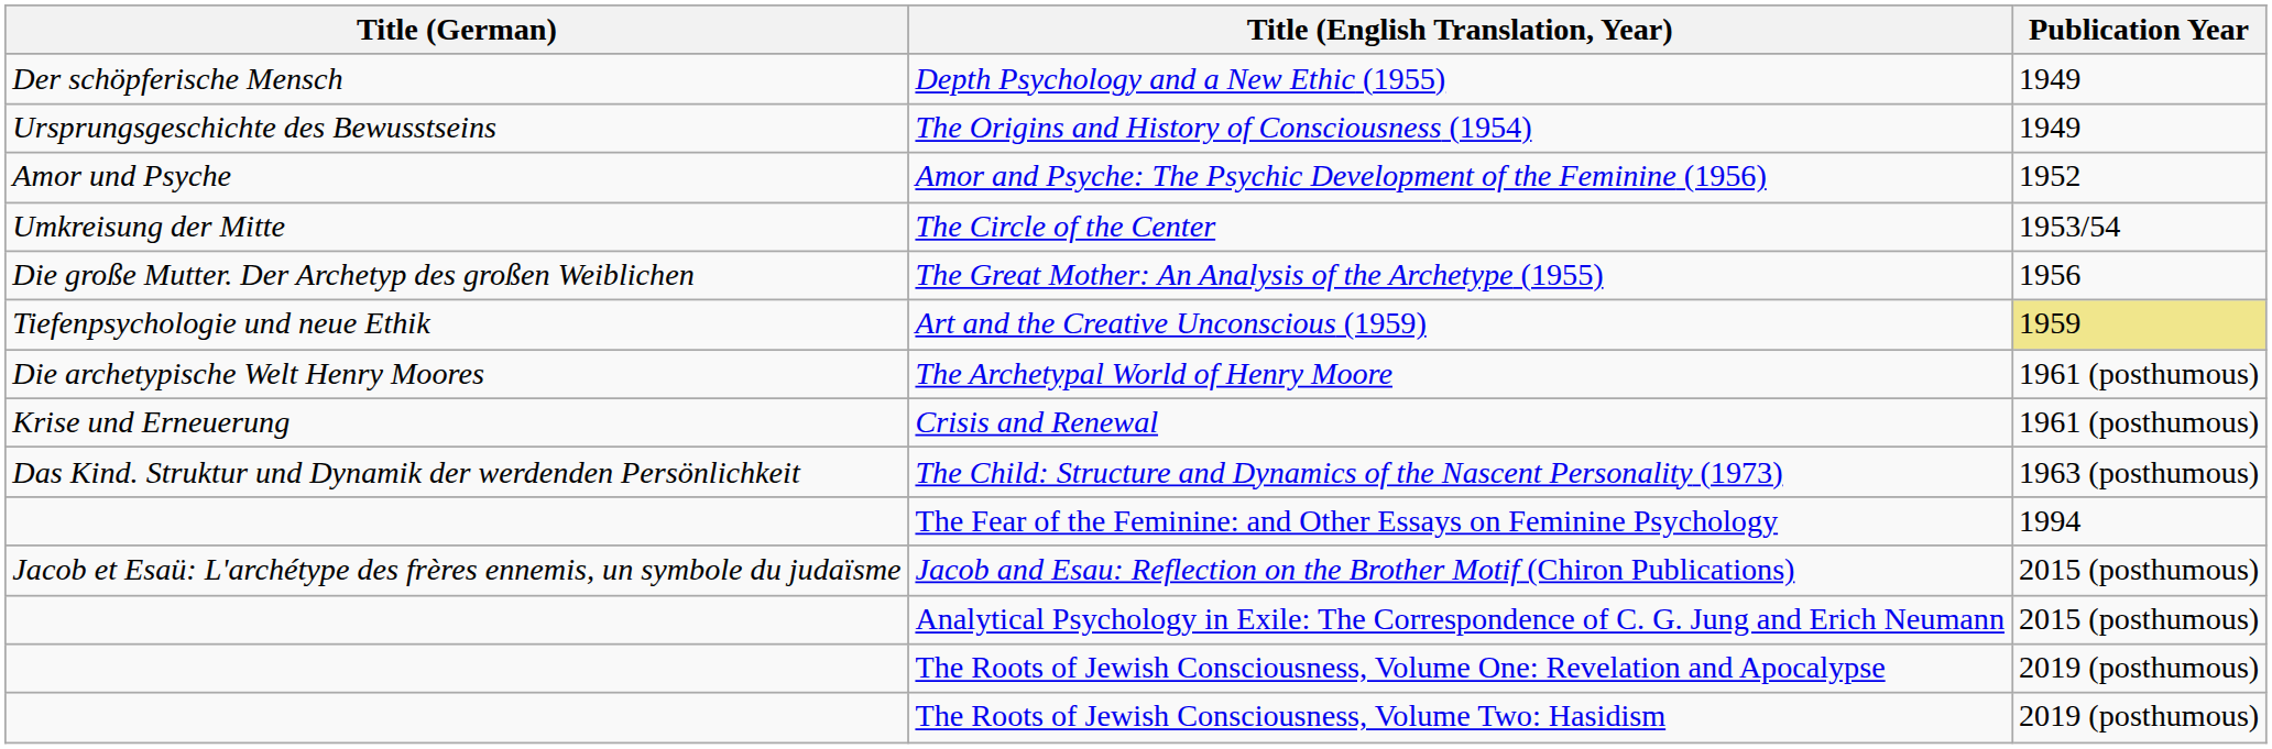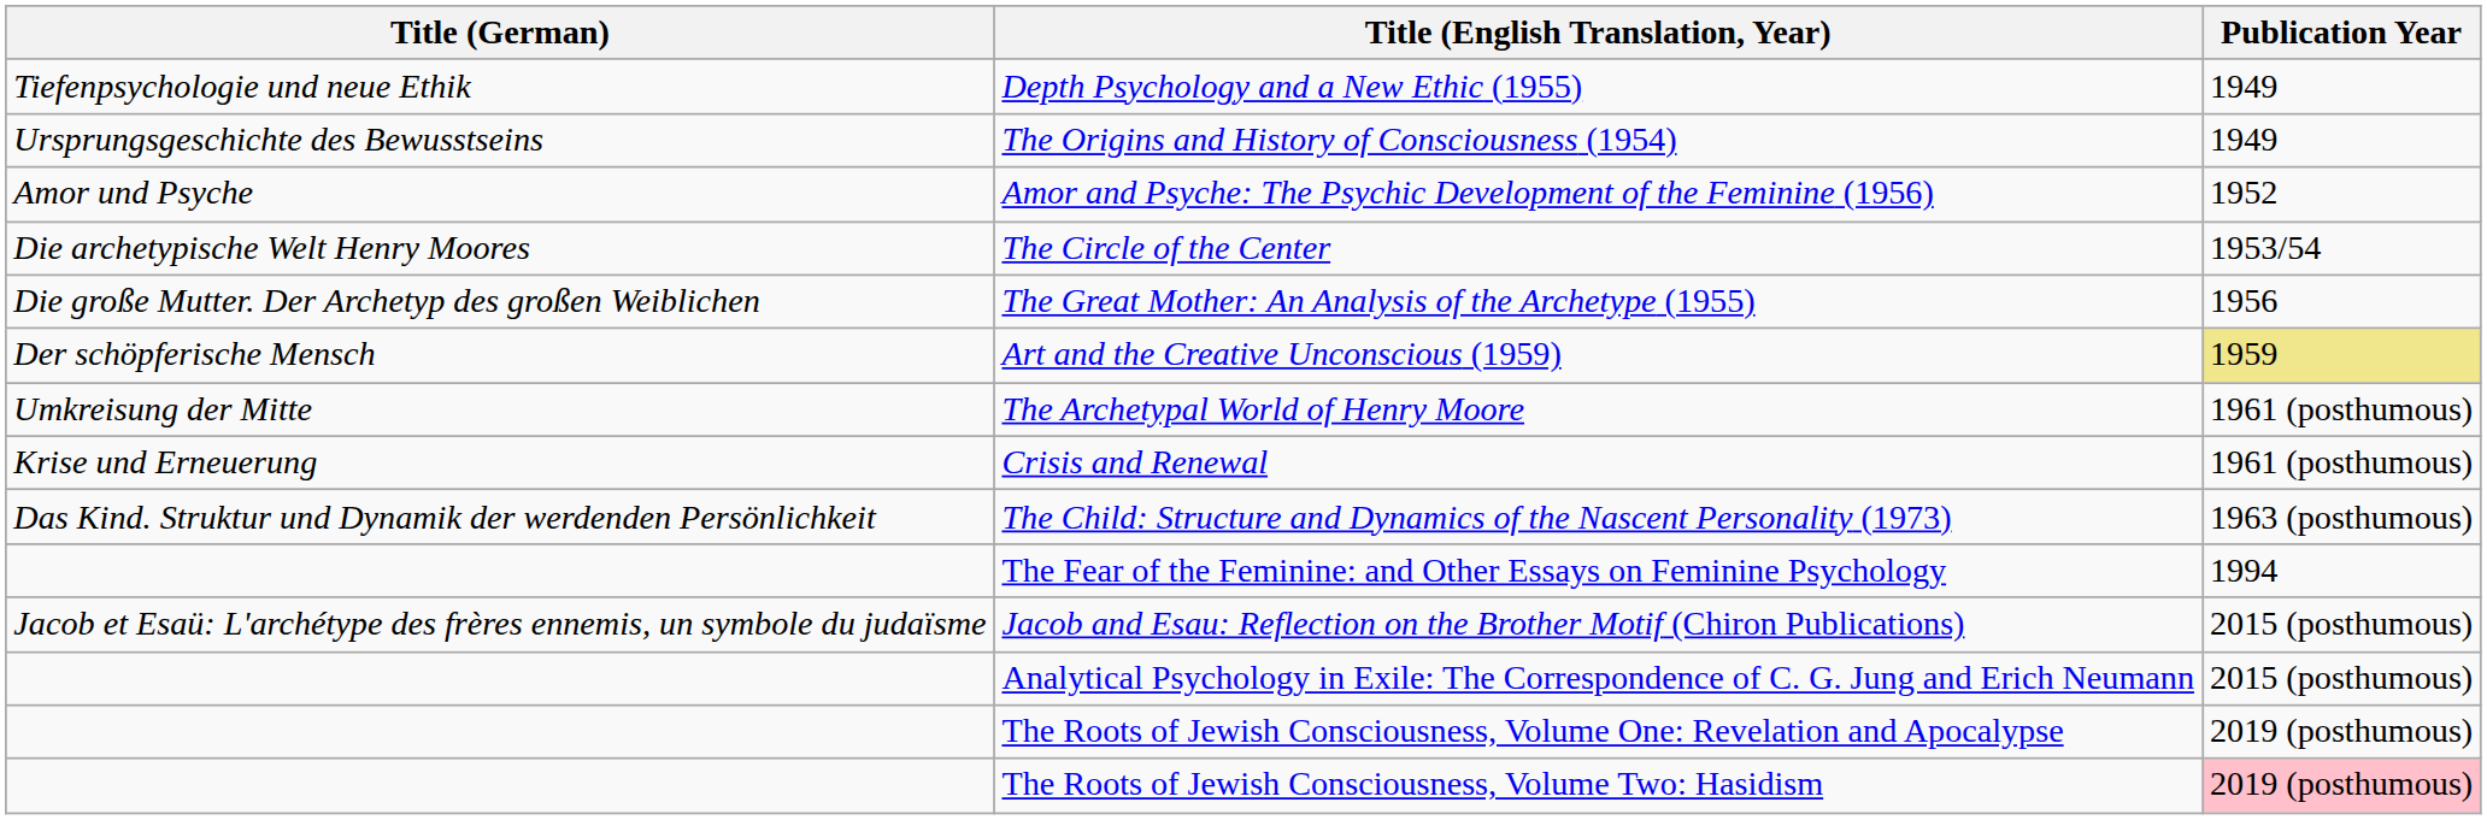 <table class="wikitable">
 <tr>
 <th>Title (German)</th>
 <th>Title (English Translation, Year)</th>
 <th>Publication Year</th>
 </tr>
 <tr>
-<td><em>Der schöpferische Mensch</em></td>
+<td><em>Tiefenpsychologie und neue Ethik</em></td>
 <td><a href='#'><em>Depth Psychology and a New Ethic</em> (1955)</a></td>
 <td>1949</td>
 </tr>
 <tr>
 <td><em>Ursprungsgeschichte des Bewusstseins</em></td>
 <td><a href='#'><em>The Origins and History of Consciousness</em> (1954)</a></td>
 <td>1949</td>
 </tr>
 <tr>
 <td><em>Amor und Psyche</em></td>
 <td><a href='#'><em>Amor and Psyche: The Psychic Development of the Feminine</em> (1956)</a></td>
 <td>1952</td>
 </tr>
 <tr>
-<td><em>Umkreisung der Mitte</em></td>
+<td><em>Die archetypische Welt Henry Moores</em></td>
 <td><em><a href='#'>The Circle of the Center</a></em></td>
 <td>1953/54</td>
 </tr>
 <tr>
 <td><em>Die große Mutter. Der Archetyp des großen Weiblichen</em></td>
 <td><a href='#'><em>The Great Mother: An Analysis of the Archetype</em> (1955)</a></td>
 <td>1956</td>
 </tr>
 <tr>
-<td><em>Tiefenpsychologie und neue Ethik</em></td>
+<td><em>Der schöpferische Mensch</em></td>
 <td><a href='#'><em>Art and the Creative Unconscious</em> (1959)</a></td>
 <td style="background: khaki;">1959</td>
 </tr>
 <tr>
-<td><em>Die archetypische Welt Henry Moores</em></td>
+<td><em>Umkreisung der Mitte</em></td>
 <td><em><a href='#'>The Archetypal World of Henry Moore</a></em></td>
 <td>1961 (posthumous)</td>
 </tr>
 <tr>
 <td><em>Krise und Erneuerung</em></td>
 <td><em><a href='#'>Crisis and Renewal</a></em></td>
 <td>1961 (posthumous)</td>
 </tr>
 <tr>
 <td><em>Das Kind. Struktur und Dynamik der werdenden Persönlichkeit</em></td>
 <td><a href='#'><em>The Child: Structure and Dynamics of the Nascent Personality</em> (1973)</a></td>
 <td>1963 (posthumous)</td>
 </tr>
 <tr>
 <td></td>
 <td><a href='#'>The Fear of the Feminine: and Other Essays on Feminine Psychology</a></td>
 <td>1994</td>
 </tr>
 <tr>
 <td><em>Jacob et Esaü: L'archétype des frères ennemis, un symbole du judaïsme</em></td>
 <td><a href='#'><em>Jacob and Esau: Reflection on the Brother Motif</em> (Chiron Publications)</a></td>
 <td>2015 (posthumous)</td>
 </tr>
 <tr>
 <td></td>
 <td><a href='#'>Analytical Psychology in Exile: The Correspondence of C. G. Jung and Erich Neumann</a></td>
 <td>2015 (posthumous)</td>
 </tr>
 <tr>
 <td></td>
 <td><a href='#'>The Roots of Jewish Consciousness, Volume One: Revelation and Apocalypse</a></td>
 <td>2019 (posthumous)</td>
 </tr>
 <tr>
 <td></td>
 <td><a href='#'>The Roots of Jewish Consciousness, Volume Two: Hasidism</a></td>
-<td>2019 (posthumous)</td>
+<td style="background: pink;">2019 (posthumous)</td>
 </tr>
 </table>
